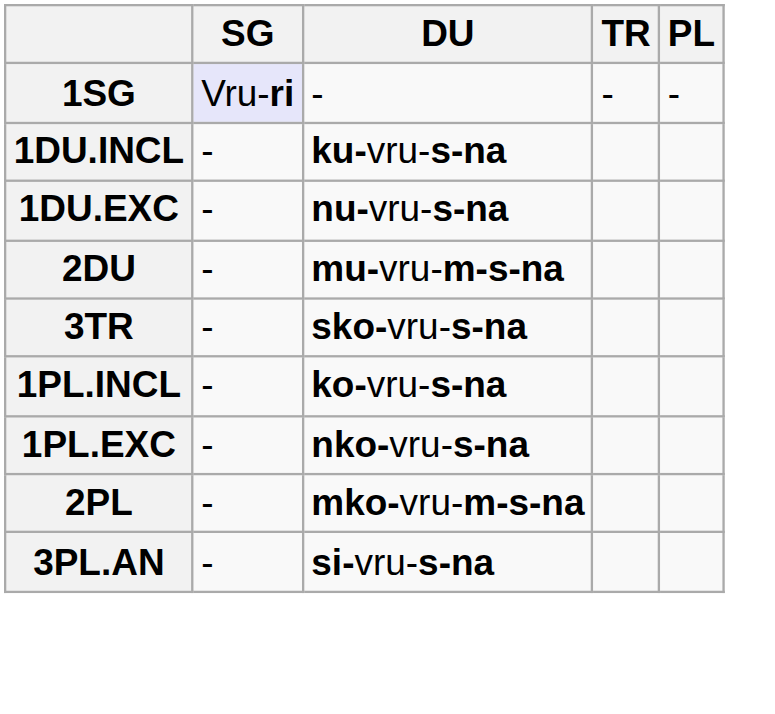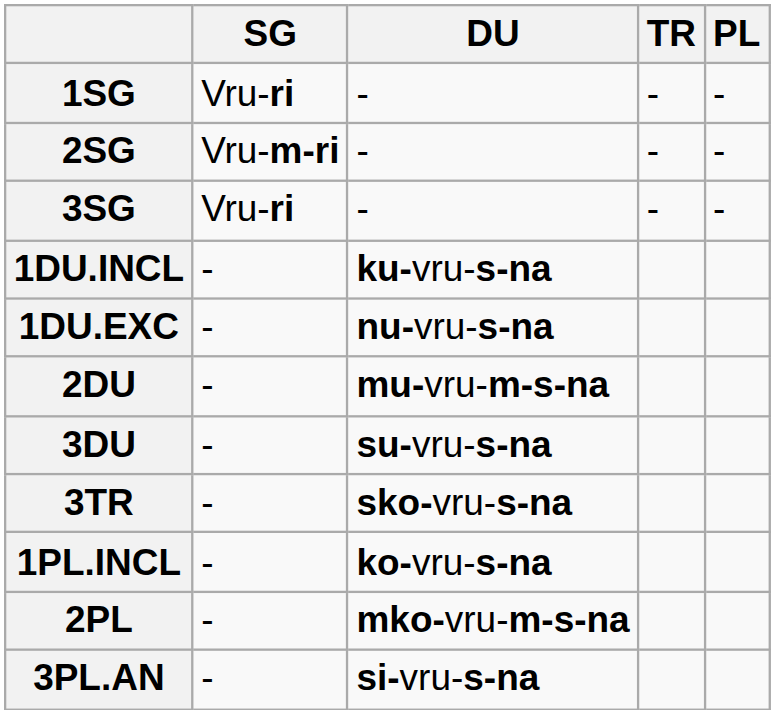 <table class="wikitable">
 <tr>
 <th></th>
 <th>SG</th>
 <th>DU</th>
 <th>TR</th>
 <th>PL</th>
 </tr>
 <tr>
 <th>1SG</th>
-<td style="background: lavender;">Vru-<strong>ri</strong></td>
+<td>Vru-<strong>ri</strong></td>
+<td>-</td>
+<td>-</td>
+<td>-</td>
+</tr>
+<tr>
+<th>2SG</th>
+<td>Vru-<strong>m-ri</strong></td>
+<td>-</td>
+<td>-</td>
+<td>-</td>
+</tr>
+<tr>
+<th>3SG</th>
+<td>Vru-<strong>ri</strong></td>
 <td>-</td>
 <td>-</td>
 <td>-</td>
 </tr>
 <tr>
 <th>1DU.INCL</th>
 <td>-</td>
 <td><strong>ku-</strong>vru-<strong>s-na</strong></td>
 <td></td>
 <td></td>
 </tr>
 <tr>
 <th>1DU.EXC</th>
 <td>-</td>
 <td><strong>nu-</strong>vru-<strong>s-na</strong></td>
 <td></td>
 <td></td>
 </tr>
 <tr>
 <th>2DU</th>
 <td>-</td>
 <td><strong>mu-</strong>vru-<strong>m-s-na</strong></td>
 <td></td>
 <td></td>
 </tr>
 <tr>
+<th>3DU</th>
+<td>-</td>
+<td><strong>su-</strong>vru-<strong>s-na</strong></td>
+<td></td>
+<td></td>
+</tr>
+<tr>
 <th>3TR</th>
 <td>-</td>
 <td><strong>sko-</strong>vru-<strong>s-na</strong></td>
 <td></td>
 <td></td>
 </tr>
 <tr>
 <th>1PL.INCL</th>
 <td>-</td>
 <td><strong>ko-</strong>vru-<strong>s-na</strong></td>
-<td></td>
-<td></td>
-</tr>
-<tr>
-<th>1PL.EXC</th>
-<td>-</td>
-<td><strong>nko-</strong>vru-<strong>s-na</strong></td>
 <td></td>
 <td></td>
 </tr>
 <tr>
 <th>2PL</th>
 <td>-</td>
 <td><strong>mko-</strong>vru-<strong>m-s-na</strong></td>
 <td></td>
 <td></td>
 </tr>
 <tr>
 <th>3PL.AN</th>
 <td>-</td>
 <td><strong>si-</strong>vru-<strong>s-na</strong></td>
 <td></td>
 <td></td>
 </tr>
 </table>
